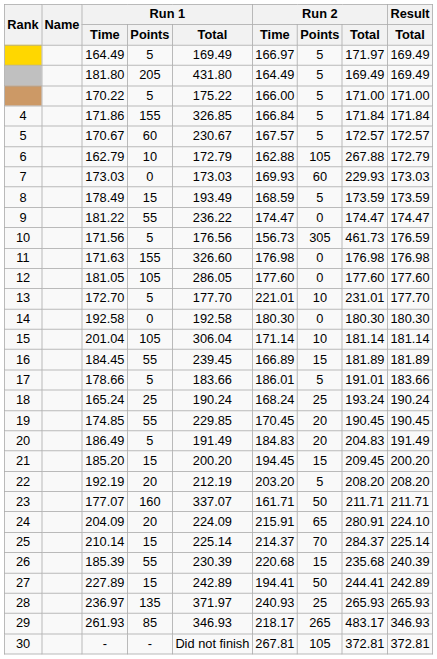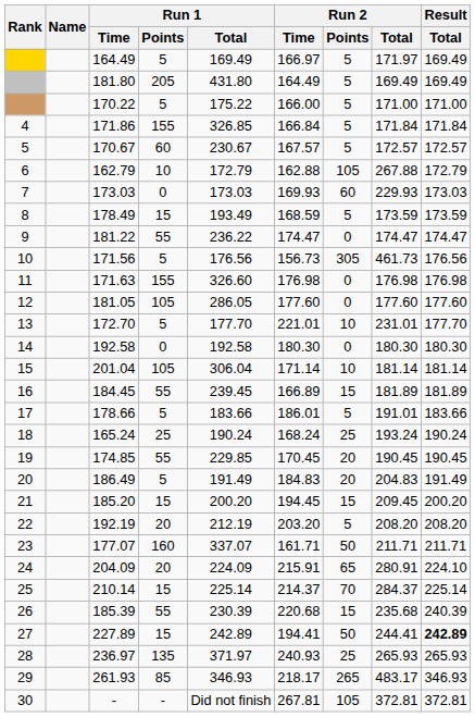 <table class="wikitable" style="text-align:center">
 <tr>
 <th rowspan=2>Rank</th>
 <th rowspan=2>Name</th>
 <th colspan=3>Run 1</th>
 <th colspan=3>Run 2</th>
 <th>Result</th>
 </tr>
 <tr>
 <th>Time</th>
 <th>Points</th>
 <th>Total</th>
 <th>Time</th>
 <th>Points</th>
 <th>Total</th>
 <th>Total</th>
 </tr>
 <tr>
 <td bgcolor=gold></td>
 <td align=left></td>
 <td>164.49</td>
 <td>5</td>
 <td>169.49</td>
 <td>166.97</td>
 <td>5</td>
 <td>171.97</td>
 <td>169.49</td>
 </tr>
 <tr>
 <td bgcolor=silver></td>
 <td align=left></td>
 <td>181.80</td>
 <td>205</td>
 <td>431.80</td>
 <td>164.49</td>
 <td>5</td>
 <td>169.49</td>
 <td>169.49</td>
 </tr>
 <tr>
 <td bgcolor=cc9966></td>
 <td align=left></td>
 <td>170.22</td>
 <td>5</td>
 <td>175.22</td>
 <td>166.00</td>
 <td>5</td>
 <td>171.00</td>
 <td>171.00</td>
 </tr>
 <tr>
 <td>4</td>
 <td align=left></td>
 <td>171.86</td>
 <td>155</td>
 <td>326.85</td>
 <td>166.84</td>
 <td>5</td>
 <td>171.84</td>
 <td>171.84</td>
 </tr>
 <tr>
 <td>5</td>
 <td align=left></td>
 <td>170.67</td>
 <td>60</td>
 <td>230.67</td>
 <td>167.57</td>
 <td>5</td>
 <td>172.57</td>
 <td>172.57</td>
 </tr>
 <tr>
 <td>6</td>
 <td align=left></td>
 <td>162.79</td>
 <td>10</td>
 <td>172.79</td>
 <td>162.88</td>
 <td>105</td>
 <td>267.88</td>
 <td>172.79</td>
 </tr>
 <tr>
 <td>7</td>
 <td align=left></td>
 <td>173.03</td>
 <td>0</td>
 <td>173.03</td>
 <td>169.93</td>
 <td>60</td>
 <td>229.93</td>
 <td>173.03</td>
 </tr>
 <tr>
 <td>8</td>
 <td align=left></td>
 <td>178.49</td>
 <td>15</td>
 <td>193.49</td>
 <td>168.59</td>
 <td>5</td>
 <td>173.59</td>
 <td>173.59</td>
 </tr>
 <tr>
 <td>9</td>
 <td align=left></td>
 <td>181.22</td>
 <td>55</td>
 <td>236.22</td>
 <td>174.47</td>
 <td>0</td>
 <td>174.47</td>
 <td>174.47</td>
 </tr>
 <tr>
 <td>10</td>
 <td align=left></td>
 <td>171.56</td>
 <td>5</td>
 <td>176.56</td>
 <td>156.73</td>
 <td>305</td>
 <td>461.73</td>
-<td>176.59</td>
+<td>176.56</td>
 </tr>
 <tr>
 <td>11</td>
 <td align=left></td>
 <td>171.63</td>
 <td>155</td>
 <td>326.60</td>
 <td>176.98</td>
 <td>0</td>
 <td>176.98</td>
 <td>176.98</td>
 </tr>
 <tr>
 <td>12</td>
 <td align=left></td>
 <td>181.05</td>
 <td>105</td>
 <td>286.05</td>
 <td>177.60</td>
 <td>0</td>
 <td>177.60</td>
 <td>177.60</td>
 </tr>
 <tr>
 <td>13</td>
 <td align=left></td>
 <td>172.70</td>
 <td>5</td>
 <td>177.70</td>
 <td>221.01</td>
 <td>10</td>
 <td>231.01</td>
 <td>177.70</td>
 </tr>
 <tr>
 <td>14</td>
 <td align=left></td>
 <td>192.58</td>
 <td>0</td>
 <td>192.58</td>
 <td>180.30</td>
 <td>0</td>
 <td>180.30</td>
 <td>180.30</td>
 </tr>
 <tr>
 <td>15</td>
 <td align=left></td>
 <td>201.04</td>
 <td>105</td>
 <td>306.04</td>
 <td>171.14</td>
 <td>10</td>
 <td>181.14</td>
 <td>181.14</td>
 </tr>
 <tr>
 <td>16</td>
 <td align=left></td>
 <td>184.45</td>
 <td>55</td>
 <td>239.45</td>
 <td>166.89</td>
 <td>15</td>
 <td>181.89</td>
 <td>181.89</td>
 </tr>
 <tr>
 <td>17</td>
 <td align=left></td>
 <td>178.66</td>
 <td>5</td>
 <td>183.66</td>
 <td>186.01</td>
 <td>5</td>
 <td>191.01</td>
 <td>183.66</td>
 </tr>
 <tr>
 <td>18</td>
 <td align=left></td>
 <td>165.24</td>
 <td>25</td>
 <td>190.24</td>
 <td>168.24</td>
 <td>25</td>
 <td>193.24</td>
 <td>190.24</td>
 </tr>
 <tr>
 <td>19</td>
 <td align=left></td>
 <td>174.85</td>
 <td>55</td>
 <td>229.85</td>
 <td>170.45</td>
 <td>20</td>
 <td>190.45</td>
 <td>190.45</td>
 </tr>
 <tr>
 <td>20</td>
 <td align=left></td>
 <td>186.49</td>
 <td>5</td>
 <td>191.49</td>
 <td>184.83</td>
 <td>20</td>
 <td>204.83</td>
 <td>191.49</td>
 </tr>
 <tr>
 <td>21</td>
 <td align=left></td>
 <td>185.20</td>
 <td>15</td>
 <td>200.20</td>
 <td>194.45</td>
 <td>15</td>
 <td>209.45</td>
 <td>200.20</td>
 </tr>
 <tr>
 <td>22</td>
 <td align=left></td>
 <td>192.19</td>
 <td>20</td>
 <td>212.19</td>
 <td>203.20</td>
 <td>5</td>
 <td>208.20</td>
 <td>208.20</td>
 </tr>
 <tr>
 <td>23</td>
 <td align=left></td>
 <td>177.07</td>
 <td>160</td>
 <td>337.07</td>
 <td>161.71</td>
 <td>50</td>
 <td>211.71</td>
 <td>211.71</td>
 </tr>
 <tr>
 <td>24</td>
 <td align=left></td>
 <td>204.09</td>
 <td>20</td>
 <td>224.09</td>
 <td>215.91</td>
 <td>65</td>
 <td>280.91</td>
 <td>224.10</td>
 </tr>
 <tr>
 <td>25</td>
 <td align=left></td>
 <td>210.14</td>
 <td>15</td>
 <td>225.14</td>
 <td>214.37</td>
 <td>70</td>
 <td>284.37</td>
 <td>225.14</td>
 </tr>
 <tr>
 <td>26</td>
 <td align=left></td>
 <td>185.39</td>
 <td>55</td>
 <td>230.39</td>
 <td>220.68</td>
 <td>15</td>
 <td>235.68</td>
 <td>240.39</td>
 </tr>
 <tr>
 <td>27</td>
 <td align=left></td>
 <td>227.89</td>
 <td>15</td>
 <td>242.89</td>
 <td>194.41</td>
 <td>50</td>
 <td>244.41</td>
-<td>242.89</td>
+<td><strong>242.89</strong></td>
 </tr>
 <tr>
 <td>28</td>
 <td align=left></td>
 <td>236.97</td>
 <td>135</td>
 <td>371.97</td>
 <td>240.93</td>
 <td>25</td>
 <td>265.93</td>
 <td>265.93</td>
 </tr>
 <tr>
 <td>29</td>
 <td align=left></td>
 <td>261.93</td>
 <td>85</td>
 <td>346.93</td>
 <td>218.17</td>
 <td>265</td>
 <td>483.17</td>
 <td>346.93</td>
 </tr>
 <tr>
 <td>30</td>
 <td align=left></td>
 <td>-</td>
 <td>-</td>
 <td>Did not finish</td>
 <td>267.81</td>
 <td>105</td>
 <td>372.81</td>
 <td>372.81</td>
 </tr>
 </table>
